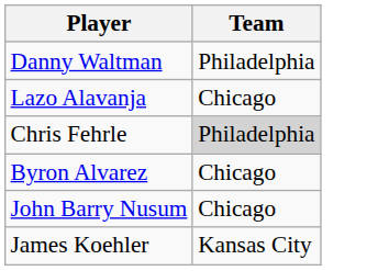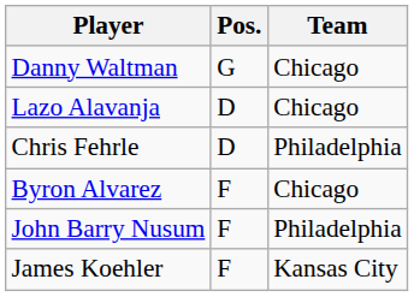 <table class="wikitable">
 <tr>
 <th>Player</th>
+<th>Pos.</th>
 <th>Team</th>
 </tr>
 <tr>
 <td><a href='#'>Danny Waltman</a></td>
-<td>Philadelphia</td>
+<td>G</td>
+<td>Chicago</td>
 </tr>
 <tr>
 <td><a href='#'>Lazo Alavanja</a></td>
+<td>D</td>
 <td>Chicago</td>
 </tr>
 <tr>
 <td>Chris Fehrle</td>
-<td style="background: lightgrey;">Philadelphia</td>
+<td>D</td>
+<td>Philadelphia</td>
 </tr>
 <tr>
 <td><a href='#'>Byron Alvarez</a></td>
+<td>F</td>
 <td>Chicago</td>
 </tr>
 <tr>
 <td><a href='#'>John Barry Nusum</a></td>
-<td>Chicago</td>
+<td>F</td>
+<td>Philadelphia</td>
 </tr>
 <tr>
 <td>James Koehler</td>
+<td>F</td>
 <td>Kansas City</td>
 </tr>
 </table>
